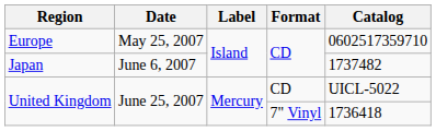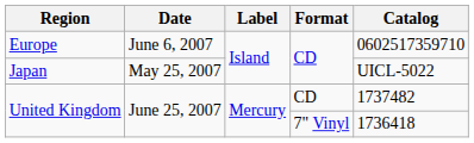 <table class="wikitable">
 <tr>
 <th>Region</th>
 <th>Date</th>
 <th>Label</th>
 <th>Format</th>
 <th>Catalog</th>
 </tr>
 <tr>
 <td><a href='#'>Europe</a></td>
-<td>May 25, 2007</td>
+<td>June 6, 2007</td>
 <td rowspan="2"><a href='#'>Island</a></td>
 <td rowspan="2"><a href='#'>CD</a></td>
 <td>0602517359710</td>
 </tr>
 <tr>
 <td><a href='#'>Japan</a></td>
-<td>June 6, 2007</td>
-<td>1737482</td>
+<td>May 25, 2007</td>
+<td>UICL-5022</td>
 </tr>
 <tr>
 <td rowspan="2"><a href='#'>United Kingdom</a></td>
 <td rowspan="2">June 25, 2007</td>
 <td rowspan="2"><a href='#'>Mercury</a></td>
 <td>CD</td>
-<td>UICL-5022</td>
+<td>1737482</td>
 </tr>
 <tr>
 <td>7" <a href='#'>Vinyl</a></td>
 <td>1736418 </td>
 </tr>
 </table>
